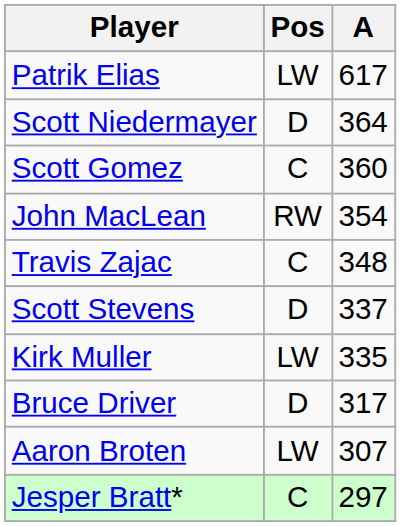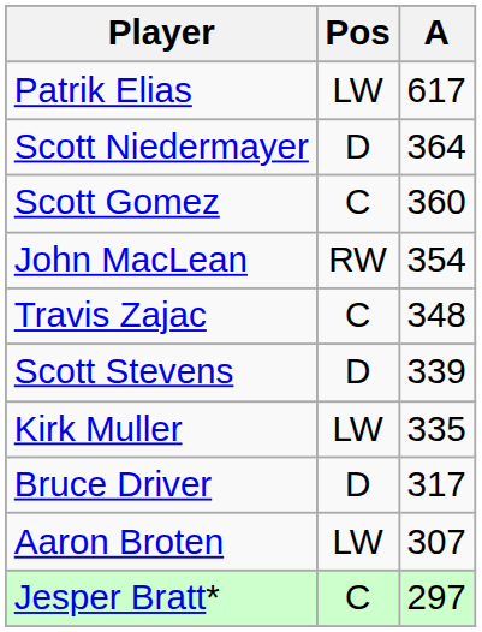 <table class="wikitable" style="text-align:center;">
 <tr>
 <th>Player</th>
 <th>Pos</th>
 <th>A</th>
 </tr>
 <tr>
 <td style="text-align:left;"><a href='#'>Patrik Elias</a></td>
 <td>LW</td>
 <td>617</td>
 </tr>
 <tr>
 <td style="text-align:left;"><a href='#'>Scott Niedermayer</a></td>
 <td>D</td>
 <td>364</td>
 </tr>
 <tr>
 <td style="text-align:left;"><a href='#'>Scott Gomez</a></td>
 <td>C</td>
 <td>360</td>
 </tr>
 <tr>
 <td style="text-align:left;"><a href='#'>John MacLean</a></td>
 <td>RW</td>
 <td>354</td>
 </tr>
 <tr>
 <td style="text-align:left;"><a href='#'>Travis Zajac</a></td>
 <td>C</td>
 <td>348</td>
 </tr>
 <tr>
 <td style="text-align:left;"><a href='#'>Scott Stevens</a></td>
 <td>D</td>
-<td>337</td>
+<td>339</td>
 </tr>
 <tr>
 <td style="text-align:left;"><a href='#'>Kirk Muller</a></td>
 <td>LW</td>
 <td>335</td>
 </tr>
 <tr>
 <td style="text-align:left;"><a href='#'>Bruce Driver</a></td>
 <td>D</td>
 <td>317</td>
 </tr>
 <tr>
 <td style="text-align:left;"><a href='#'>Aaron Broten</a></td>
 <td>LW</td>
 <td>307</td>
 </tr>
 <tr style="background:#cfc;">
 <td style="text-align:left;"><a href='#'>Jesper Bratt</a>*</td>
 <td>C</td>
 <td>297</td>
 </tr>
 </table>
